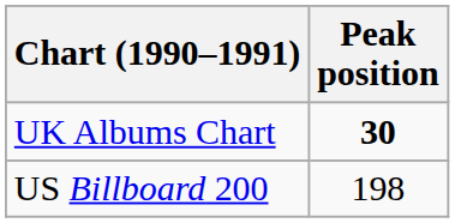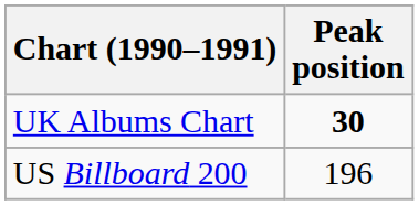 <table class="wikitable">
 <tr>
 <th>Chart (1990–1991)</th>
 <th>Peak<br>position</th>
 </tr>
 <tr>
 <td><a href='#'>UK Albums Chart</a></td>
 <td style="text-align:center;"><strong>30</strong></td>
 </tr>
 <tr>
 <td>US <a href='#'><em>Billboard</em> 200</a></td>
-<td style="text-align:center;">198</td>
+<td style="text-align:center;">196</td>
 </tr>
 </table>
